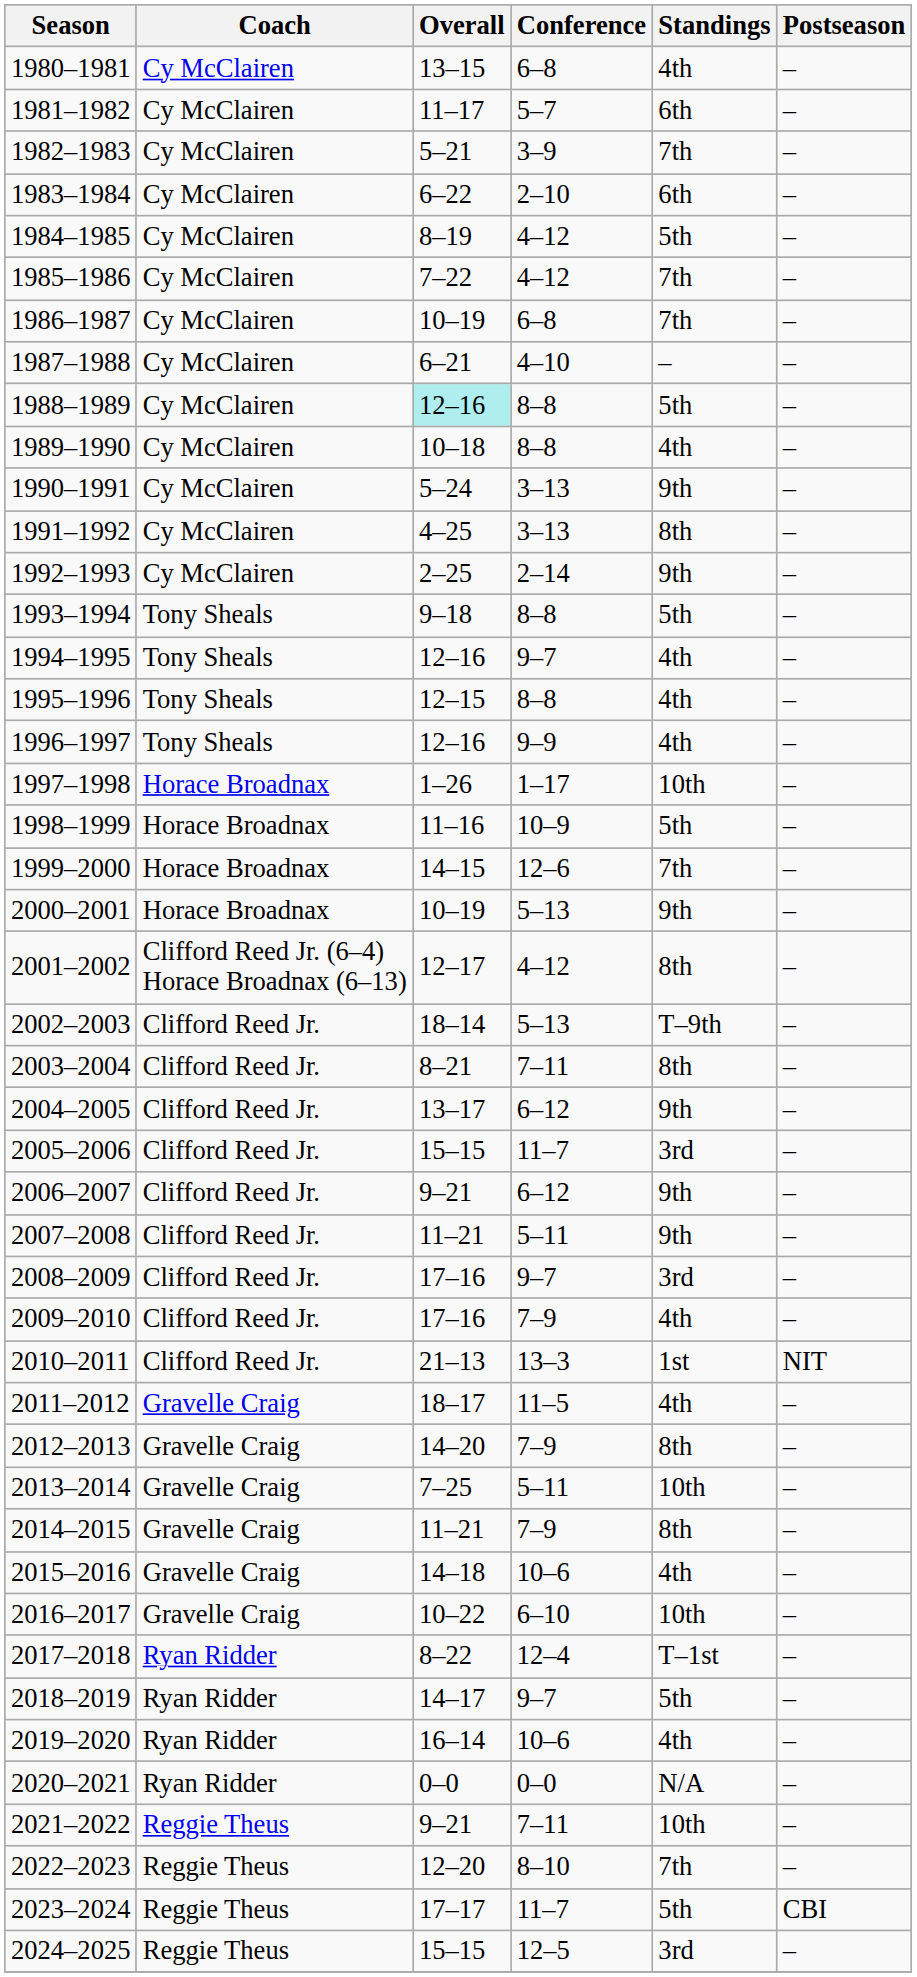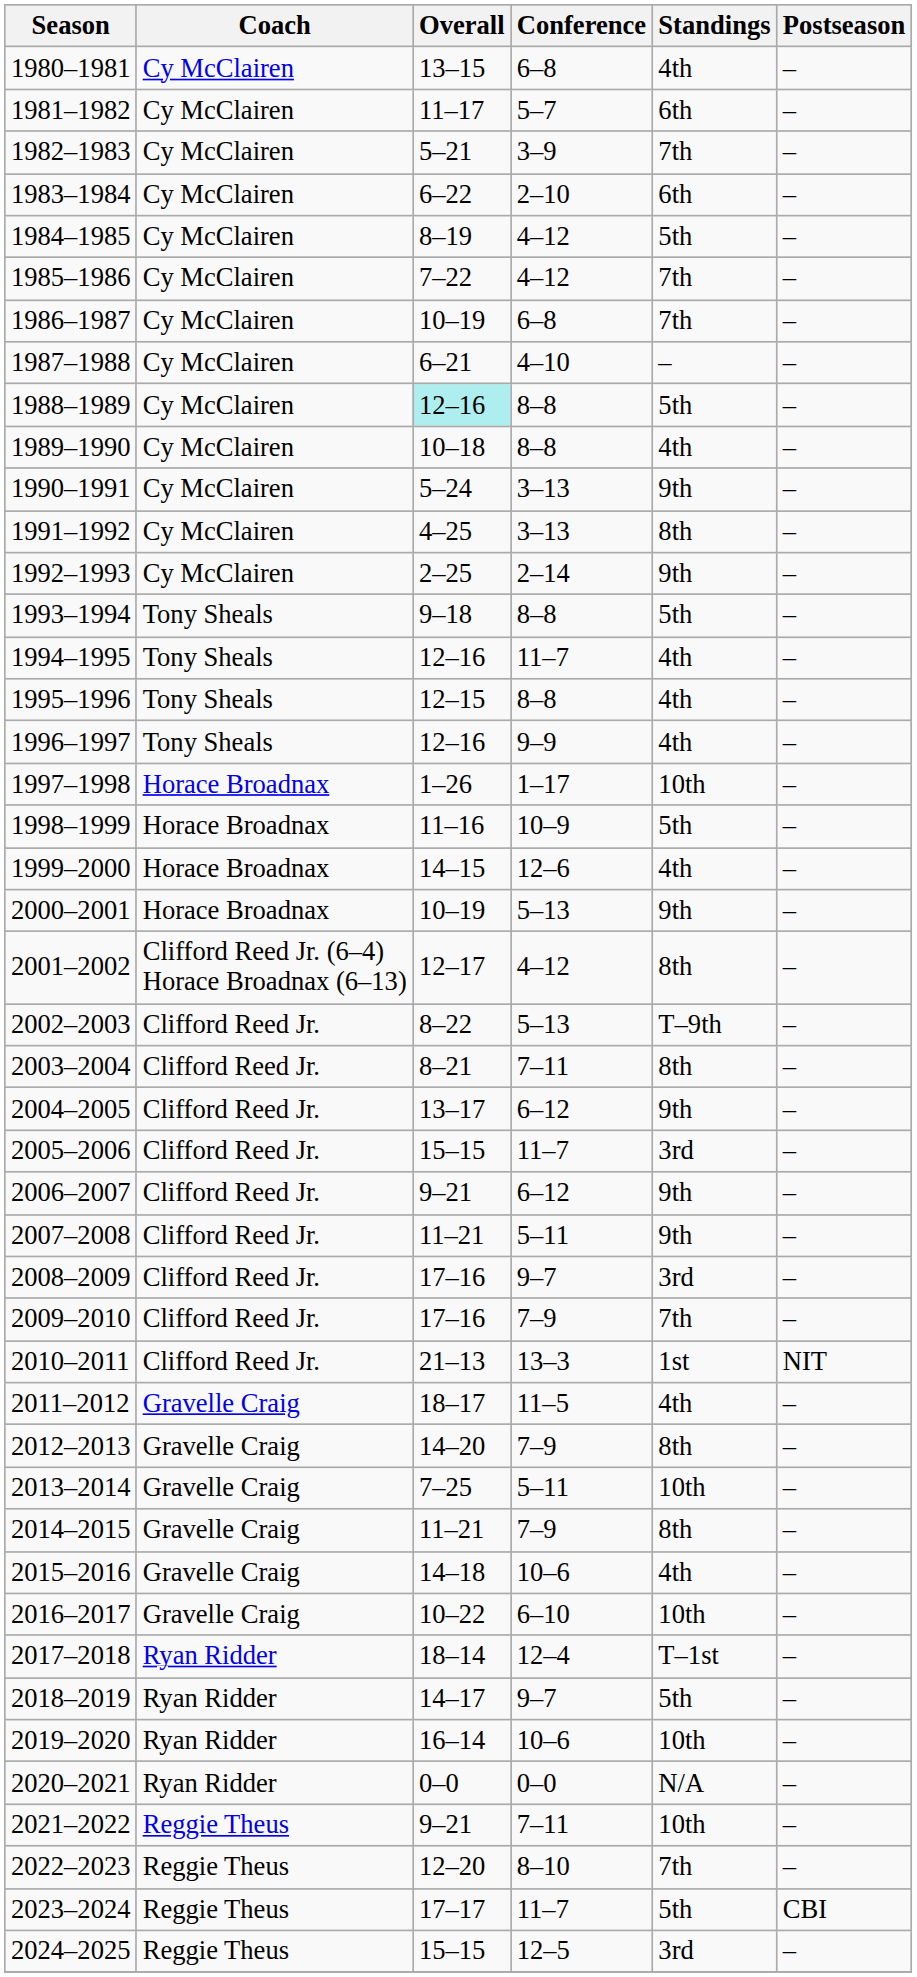 <table class="wikitable">
 <tr>
 <th>Season</th>
 <th>Coach</th>
 <th>Overall</th>
 <th>Conference</th>
 <th>Standings</th>
 <th>Postseason</th>
 </tr>
 <tr>
 <td>1980–1981</td>
 <td><a href='#'>Cy McClairen</a></td>
 <td>13–15</td>
 <td>6–8</td>
 <td>4th</td>
 <td>–</td>
 </tr>
 <tr>
 <td>1981–1982</td>
 <td>Cy McClairen</td>
 <td>11–17</td>
 <td>5–7</td>
 <td>6th</td>
 <td>–</td>
 </tr>
 <tr>
 <td>1982–1983</td>
 <td>Cy McClairen</td>
 <td>5–21</td>
 <td>3–9</td>
 <td>7th</td>
 <td>–</td>
 </tr>
 <tr>
 <td>1983–1984</td>
 <td>Cy McClairen</td>
 <td>6–22</td>
 <td>2–10</td>
 <td>6th</td>
 <td>–</td>
 </tr>
 <tr>
 <td>1984–1985</td>
 <td>Cy McClairen</td>
 <td>8–19</td>
 <td>4–12</td>
 <td>5th</td>
 <td>–</td>
 </tr>
 <tr>
 <td>1985–1986</td>
 <td>Cy McClairen</td>
 <td>7–22</td>
 <td>4–12</td>
 <td>7th</td>
 <td>–</td>
 </tr>
 <tr>
 <td>1986–1987</td>
 <td>Cy McClairen</td>
 <td>10–19</td>
 <td>6–8</td>
 <td>7th</td>
 <td>–</td>
 </tr>
 <tr>
 <td>1987–1988</td>
 <td>Cy McClairen</td>
 <td>6–21</td>
 <td>4–10</td>
 <td>–</td>
 <td>–</td>
 </tr>
 <tr>
 <td>1988–1989</td>
 <td>Cy McClairen</td>
 <td style="background: paleturquoise;">12–16</td>
 <td>8–8</td>
 <td>5th</td>
 <td>–</td>
 </tr>
 <tr>
 <td>1989–1990</td>
 <td>Cy McClairen</td>
 <td>10–18</td>
 <td>8–8</td>
 <td>4th</td>
 <td>–</td>
 </tr>
 <tr>
 <td>1990–1991</td>
 <td>Cy McClairen</td>
 <td>5–24</td>
 <td>3–13</td>
 <td>9th</td>
 <td>–</td>
 </tr>
 <tr>
 <td>1991–1992</td>
 <td>Cy McClairen</td>
 <td>4–25</td>
 <td>3–13</td>
 <td>8th</td>
 <td>–</td>
 </tr>
 <tr>
 <td>1992–1993</td>
 <td>Cy McClairen</td>
 <td>2–25</td>
 <td>2–14</td>
 <td>9th</td>
 <td>–</td>
 </tr>
 <tr>
 <td>1993–1994</td>
 <td>Tony Sheals</td>
 <td>9–18</td>
 <td>8–8</td>
 <td>5th</td>
 <td>–</td>
 </tr>
 <tr>
 <td>1994–1995</td>
 <td>Tony Sheals</td>
 <td>12–16</td>
-<td>9–7</td>
+<td>11–7</td>
 <td>4th</td>
 <td>–</td>
 </tr>
 <tr>
 <td>1995–1996</td>
 <td>Tony Sheals</td>
 <td>12–15</td>
 <td>8–8</td>
 <td>4th</td>
 <td>–</td>
 </tr>
 <tr>
 <td>1996–1997</td>
 <td>Tony Sheals</td>
 <td>12–16</td>
 <td>9–9</td>
 <td>4th</td>
 <td>–</td>
 </tr>
 <tr>
 <td>1997–1998</td>
 <td><a href='#'>Horace Broadnax</a></td>
 <td>1–26</td>
 <td>1–17</td>
 <td>10th</td>
 <td>–</td>
 </tr>
 <tr>
 <td>1998–1999</td>
 <td>Horace Broadnax</td>
 <td>11–16</td>
 <td>10–9</td>
 <td>5th</td>
 <td>–</td>
 </tr>
 <tr>
 <td>1999–2000</td>
 <td>Horace Broadnax</td>
 <td>14–15</td>
 <td>12–6</td>
-<td>7th</td>
+<td>4th</td>
 <td>–</td>
 </tr>
 <tr>
 <td>2000–2001</td>
 <td>Horace Broadnax</td>
 <td>10–19</td>
 <td>5–13</td>
 <td>9th</td>
 <td>–</td>
 </tr>
 <tr>
 <td>2001–2002</td>
 <td>Clifford Reed Jr. (6–4)<br>Horace Broadnax (6–13)</td>
 <td>12–17</td>
 <td>4–12</td>
 <td>8th</td>
 <td>–</td>
 </tr>
 <tr>
 <td>2002–2003</td>
 <td>Clifford Reed Jr.</td>
-<td>18–14</td>
+<td>8–22</td>
 <td>5–13</td>
 <td>T–9th</td>
 <td>–</td>
 </tr>
 <tr>
 <td>2003–2004</td>
 <td>Clifford Reed Jr.</td>
 <td>8–21</td>
 <td>7–11</td>
 <td>8th</td>
 <td>–</td>
 </tr>
 <tr>
 <td>2004–2005</td>
 <td>Clifford Reed Jr.</td>
 <td>13–17</td>
 <td>6–12</td>
 <td>9th</td>
 <td>–</td>
 </tr>
 <tr>
 <td>2005–2006</td>
 <td>Clifford Reed Jr.</td>
 <td>15–15</td>
 <td>11–7</td>
 <td>3rd</td>
 <td>–</td>
 </tr>
 <tr>
 <td>2006–2007</td>
 <td>Clifford Reed Jr.</td>
 <td>9–21</td>
 <td>6–12</td>
 <td>9th</td>
 <td>–</td>
 </tr>
 <tr>
 <td>2007–2008</td>
 <td>Clifford Reed Jr.</td>
 <td>11–21</td>
 <td>5–11</td>
 <td>9th</td>
 <td>–</td>
 </tr>
 <tr>
 <td>2008–2009</td>
 <td>Clifford Reed Jr.</td>
 <td>17–16</td>
 <td>9–7</td>
 <td>3rd</td>
 <td>–</td>
 </tr>
 <tr>
 <td>2009–2010</td>
 <td>Clifford Reed Jr.</td>
 <td>17–16</td>
 <td>7–9</td>
-<td>4th</td>
+<td>7th</td>
 <td>–</td>
 </tr>
 <tr>
 <td>2010–2011</td>
 <td>Clifford Reed Jr.</td>
 <td>21–13</td>
 <td>13–3</td>
 <td>1st</td>
 <td>NIT</td>
 </tr>
 <tr>
 <td>2011–2012</td>
 <td><a href='#'>Gravelle Craig</a></td>
 <td>18–17</td>
 <td>11–5</td>
 <td>4th</td>
 <td>–</td>
 </tr>
 <tr>
 <td>2012–2013</td>
 <td>Gravelle Craig</td>
 <td>14–20</td>
 <td>7–9</td>
 <td>8th</td>
 <td>–</td>
 </tr>
 <tr>
 <td>2013–2014</td>
 <td>Gravelle Craig</td>
 <td>7–25</td>
 <td>5–11</td>
 <td>10th</td>
 <td>–</td>
 </tr>
 <tr>
 <td>2014–2015</td>
 <td>Gravelle Craig</td>
 <td>11–21</td>
 <td>7–9</td>
 <td>8th</td>
 <td>–</td>
 </tr>
 <tr>
 <td>2015–2016</td>
 <td>Gravelle Craig</td>
 <td>14–18</td>
 <td>10–6</td>
 <td>4th</td>
 <td>–</td>
 </tr>
 <tr>
 <td>2016–2017</td>
 <td>Gravelle Craig</td>
 <td>10–22</td>
 <td>6–10</td>
 <td>10th</td>
 <td>–</td>
 </tr>
 <tr>
 <td>2017–2018</td>
 <td><a href='#'>Ryan Ridder</a></td>
-<td>8–22</td>
+<td>18–14</td>
 <td>12–4</td>
 <td>T–1st</td>
 <td>–</td>
 </tr>
 <tr>
 <td>2018–2019</td>
 <td>Ryan Ridder</td>
 <td>14–17</td>
 <td>9–7</td>
 <td>5th</td>
 <td>–</td>
 </tr>
 <tr>
 <td>2019–2020</td>
 <td>Ryan Ridder</td>
 <td>16–14</td>
 <td>10–6</td>
-<td>4th</td>
+<td>10th</td>
 <td>–</td>
 </tr>
 <tr>
 <td>2020–2021</td>
 <td>Ryan Ridder</td>
 <td>0–0</td>
 <td>0–0</td>
 <td>N/A</td>
 <td>–</td>
 </tr>
 <tr>
 <td>2021–2022</td>
 <td><a href='#'>Reggie Theus</a></td>
 <td>9–21</td>
 <td>7–11</td>
 <td>10th</td>
 <td>–</td>
 </tr>
 <tr>
 <td>2022–2023</td>
 <td>Reggie Theus</td>
 <td>12–20</td>
 <td>8–10</td>
 <td>7th</td>
 <td>–</td>
 </tr>
 <tr>
 <td>2023–2024</td>
 <td>Reggie Theus</td>
 <td>17–17</td>
 <td>11–7</td>
 <td>5th</td>
 <td>CBI</td>
 </tr>
 <tr>
 <td>2024–2025</td>
 <td>Reggie Theus</td>
 <td>15–15</td>
 <td>12–5</td>
 <td>3rd</td>
 <td>–</td>
 </tr>
 <tr>
 </tr>
 </table>
